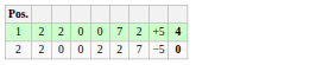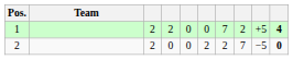 <table class="wikitable" style="text-align:center">
 <tr>
 <th width=30>Pos.</th>
+<th width=165>Team</th>
 <th width=20></th>
 <th width=20></th>
 <th width=20></th>
 <th width=20></th>
 <th width=20></th>
 <th width=20></th>
 <th width=20></th>
 <th width=20></th>
 </tr>
 <tr style="background:#cfc">
 <td>1</td>
+<td style="text-align:left"></td>
 <td>2</td>
 <td>2</td>
 <td>0</td>
 <td>0</td>
 <td>7</td>
 <td>2</td>
 <td>+5</td>
 <td><strong>4</strong></td>
 </tr>
 <tr>
 <td>2</td>
+<td style="text-align:left"></td>
 <td>2</td>
 <td>0</td>
 <td>0</td>
 <td>2</td>
 <td>2</td>
 <td>7</td>
 <td>−5</td>
 <td><strong>0</strong></td>
 </tr>
 </table>
